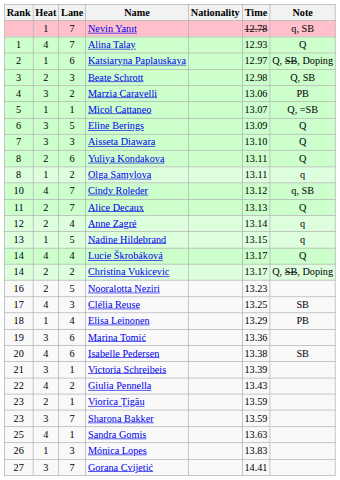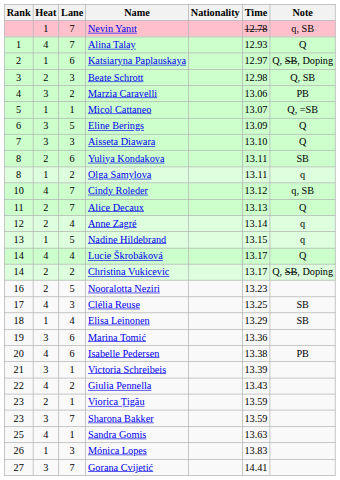 <table class="wikitable sortable" style="text-align:center">
 <tr>
 <th>Rank</th>
 <th>Heat</th>
 <th>Lane</th>
 <th>Name</th>
 <th>Nationality</th>
 <th>Time</th>
 <th>Note</th>
 </tr>
 <tr bgcolor=pink>
 <td></td>
 <td>1</td>
 <td>7</td>
 <td align="left"><a href='#'>Nevin Yanıt</a></td>
 <td align=left></td>
 <td><s>12.78 </s></td>
 <td>q, SB</td>
 </tr>
 <tr bgcolor=ccffcc>
 <td>1</td>
 <td>4</td>
 <td>7</td>
 <td align="left"><a href='#'>Alina Talay</a></td>
 <td align=left></td>
 <td>12.93</td>
 <td>Q</td>
 </tr>
 <tr bgcolor=ccffcc>
 <td>2</td>
 <td>1</td>
 <td>6</td>
 <td align="left"><a href='#'>Katsiaryna Paplauskaya</a></td>
 <td align=left></td>
 <td>12.97</td>
 <td>Q, <s>SB</s>, Doping</td>
 </tr>
 <tr bgcolor=ccffcc>
 <td>3</td>
 <td>2</td>
 <td>3</td>
 <td align="left"><a href='#'>Beate Schrott</a></td>
 <td align=left></td>
 <td>12.98</td>
 <td>Q, SB</td>
 </tr>
 <tr bgcolor=ccffcc>
 <td>4</td>
 <td>3</td>
 <td>2</td>
 <td align="left"><a href='#'>Marzia Caravelli</a></td>
 <td align=left></td>
 <td>13.06</td>
 <td>PB</td>
 </tr>
 <tr bgcolor=ccffcc>
 <td>5</td>
 <td>1</td>
 <td>1</td>
 <td align="left"><a href='#'>Micol Cattaneo</a></td>
 <td align=left></td>
 <td>13.07</td>
 <td>Q, =SB</td>
 </tr>
 <tr bgcolor=ccffcc>
 <td>6</td>
 <td>3</td>
 <td>5</td>
 <td align="left"><a href='#'>Eline Berings</a></td>
 <td align=left></td>
 <td>13.09</td>
 <td>Q</td>
 </tr>
 <tr bgcolor=ccffcc>
 <td>7</td>
 <td>3</td>
 <td>3</td>
 <td align="left"><a href='#'>Aisseta Diawara</a></td>
 <td align=left></td>
 <td>13.10</td>
 <td>Q</td>
 </tr>
 <tr bgcolor=ccffcc>
 <td>8</td>
 <td>2</td>
 <td>6</td>
 <td align="left"><a href='#'>Yuliya Kondakova</a></td>
 <td align=left></td>
 <td>13.11</td>
-<td>Q</td>
+<td>SB</td>
 </tr>
 <tr bgcolor=ddffdd>
 <td>8</td>
 <td>1</td>
 <td>2</td>
 <td align="left"><a href='#'>Olga Samylova</a></td>
 <td align=left></td>
 <td>13.11</td>
 <td>q</td>
 </tr>
 <tr bgcolor=ccffcc>
 <td>10</td>
 <td>4</td>
 <td>7</td>
 <td align="left"><a href='#'>Cindy Roleder</a></td>
 <td align=left></td>
 <td>13.12</td>
 <td>q, SB</td>
 </tr>
 <tr bgcolor=ccffcc>
 <td>11</td>
 <td>2</td>
 <td>7</td>
 <td align="left"><a href='#'>Alice Decaux</a></td>
 <td align=left></td>
 <td>13.13</td>
 <td>Q</td>
 </tr>
 <tr bgcolor=ddffdd>
 <td>12</td>
 <td>2</td>
 <td>4</td>
 <td align="left"><a href='#'>Anne Zagré</a></td>
 <td align=left></td>
 <td>13.14</td>
 <td>q</td>
 </tr>
 <tr bgcolor=ddffdd>
 <td>13</td>
 <td>1</td>
 <td>5</td>
 <td align="left"><a href='#'>Nadine Hildebrand</a></td>
 <td align=left></td>
 <td>13.15</td>
 <td>q</td>
 </tr>
 <tr bgcolor=ccffcc>
 <td>14</td>
 <td>4</td>
 <td>4</td>
 <td align="left"><a href='#'>Lucie Škrobáková</a></td>
 <td align=left></td>
 <td>13.17</td>
 <td>Q</td>
 </tr>
 <tr bgcolor=ddffdd>
 <td>14</td>
 <td>2</td>
 <td>2</td>
 <td align="left"><a href='#'>Christina Vukicevic</a></td>
 <td align=left></td>
 <td>13.17</td>
 <td>Q, <s>SB</s>, Doping</td>
 </tr>
 <tr>
 <td>16</td>
 <td>2</td>
 <td>5</td>
 <td align="left"><a href='#'>Nooralotta Neziri</a></td>
 <td align=left></td>
 <td>13.23</td>
 <td></td>
 </tr>
 <tr>
 <td>17</td>
 <td>4</td>
 <td>3</td>
 <td align="left"><a href='#'>Clélia Reuse</a></td>
 <td align=left></td>
 <td>13.25</td>
 <td>SB</td>
 </tr>
 <tr>
 <td>18</td>
 <td>1</td>
 <td>4</td>
 <td align="left"><a href='#'>Elisa Leinonen</a></td>
 <td align=left></td>
 <td>13.29</td>
-<td>PB</td>
+<td>SB</td>
 </tr>
 <tr>
 <td>19</td>
 <td>3</td>
 <td>6</td>
 <td align="left"><a href='#'>Marina Tomić</a></td>
 <td align=left></td>
 <td>13.36</td>
 <td></td>
 </tr>
 <tr>
 <td>20</td>
 <td>4</td>
 <td>6</td>
 <td align="left"><a href='#'>Isabelle Pedersen</a></td>
 <td align=left></td>
 <td>13.38</td>
-<td>SB</td>
+<td>PB</td>
 </tr>
 <tr>
 <td>21</td>
 <td>3</td>
 <td>1</td>
 <td align="left"><a href='#'>Victoria Schreibeis</a></td>
 <td align=left></td>
 <td>13.39</td>
 <td></td>
 </tr>
 <tr>
 <td>22</td>
 <td>4</td>
 <td>2</td>
 <td align="left"><a href='#'>Giulia Pennella</a></td>
 <td align=left></td>
 <td>13.43</td>
 <td></td>
 </tr>
 <tr>
 <td>23</td>
 <td>2</td>
 <td>1</td>
 <td align="left"><a href='#'>Viorica Țigău</a></td>
 <td align=left></td>
 <td>13.59</td>
 <td></td>
 </tr>
 <tr>
 <td>23</td>
 <td>3</td>
 <td>7</td>
 <td align="left"><a href='#'>Sharona Bakker</a></td>
 <td align=left></td>
 <td>13.59</td>
 <td></td>
 </tr>
 <tr>
 <td>25</td>
 <td>4</td>
 <td>1</td>
 <td align="left"><a href='#'>Sandra Gomis</a></td>
 <td align=left></td>
 <td>13.63</td>
 <td></td>
 </tr>
 <tr>
 <td>26</td>
 <td>1</td>
 <td>3</td>
 <td align="left"><a href='#'>Mónica Lopes</a></td>
 <td align=left></td>
 <td>13.83</td>
 <td></td>
 </tr>
 <tr>
 <td>27</td>
 <td>3</td>
 <td>7</td>
 <td align="left"><a href='#'>Gorana Cvijetić</a></td>
 <td align=left></td>
 <td>14.41</td>
 <td></td>
 </tr>
 </table>
